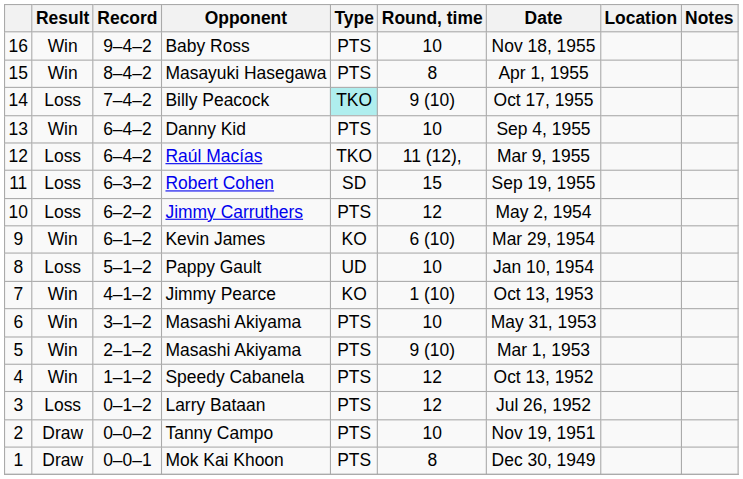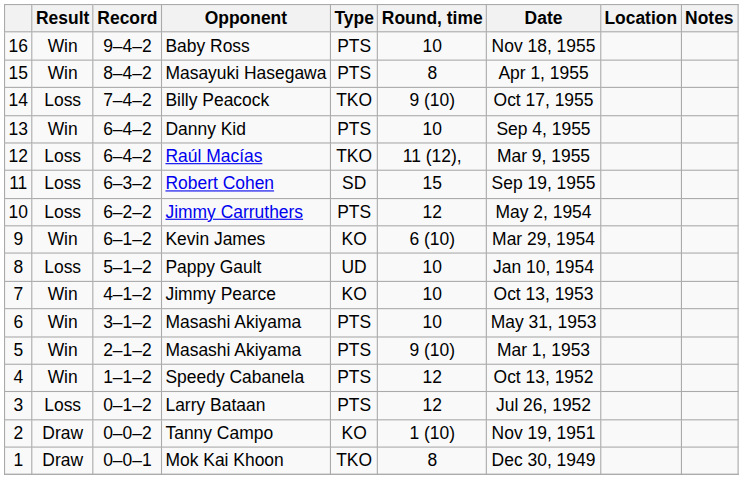 <table class="wikitable" style="text-align:center">
 <tr>
 <th></th>
 <th>Result</th>
 <th>Record</th>
 <th>Opponent</th>
 <th>Type</th>
 <th>Round, time</th>
 <th>Date</th>
 <th>Location</th>
 <th>Notes</th>
 </tr>
 <tr>
 <td>16</td>
 <td>Win</td>
 <td>9–4–2</td>
 <td align=left>Baby Ross</td>
 <td>PTS</td>
 <td>10</td>
 <td>Nov 18, 1955</td>
 <td style="text-align:left;"></td>
 <td></td>
 </tr>
 <tr>
 <td>15</td>
 <td>Win</td>
 <td>8–4–2</td>
 <td align=left>Masayuki Hasegawa</td>
 <td>PTS</td>
 <td>8</td>
 <td>Apr 1, 1955</td>
 <td style="text-align:left;"></td>
 <td></td>
 </tr>
 <tr>
 <td>14</td>
 <td>Loss</td>
 <td>7–4–2</td>
 <td align=left>Billy Peacock</td>
-<td style="background: paleturquoise;">TKO</td>
+<td>TKO</td>
 <td>9 (10)</td>
 <td>Oct 17, 1955</td>
 <td style="text-align:left;"></td>
 <td></td>
 </tr>
 <tr>
 <td>13</td>
 <td>Win</td>
 <td>6–4–2</td>
 <td align=left>Danny Kid</td>
 <td>PTS</td>
 <td>10</td>
 <td>Sep 4, 1955</td>
 <td style="text-align:left;"></td>
 <td></td>
 </tr>
 <tr>
 <td>12</td>
 <td>Loss</td>
 <td>6–4–2</td>
 <td align=left><a href='#'>Raúl Macías</a></td>
 <td>TKO</td>
 <td>11 (12), </td>
 <td>Mar 9, 1955</td>
 <td style="text-align:left;"></td>
 <td style="text-align:left;"></td>
 </tr>
 <tr>
 <td>11</td>
 <td>Loss</td>
 <td>6–3–2</td>
 <td align=left><a href='#'>Robert Cohen</a></td>
 <td>SD</td>
 <td>15</td>
 <td>Sep 19, 1955</td>
 <td style="text-align:left;"></td>
 <td style="text-align:left;"></td>
 </tr>
 <tr>
 <td>10</td>
 <td>Loss</td>
 <td>6–2–2</td>
 <td align=left><a href='#'>Jimmy Carruthers</a></td>
 <td>PTS</td>
 <td>12</td>
 <td>May 2, 1954</td>
 <td style="text-align:left;"></td>
 <td style="text-align:left;"></td>
 </tr>
 <tr>
 <td>9</td>
 <td>Win</td>
 <td>6–1–2</td>
 <td align=left>Kevin James</td>
 <td>KO</td>
 <td>6 (10)</td>
 <td>Mar 29, 1954</td>
 <td style="text-align:left;"></td>
 <td></td>
 </tr>
 <tr>
 <td>8</td>
 <td>Loss</td>
 <td>5–1–2</td>
 <td align=left>Pappy Gault</td>
 <td>UD</td>
 <td>10</td>
 <td>Jan 10, 1954</td>
 <td style="text-align:left;"></td>
 <td></td>
 </tr>
 <tr>
 <td>7</td>
 <td>Win</td>
 <td>4–1–2</td>
 <td align=left>Jimmy Pearce</td>
 <td>KO</td>
-<td>1 (10)</td>
+<td>10</td>
 <td>Oct 13, 1953</td>
 <td style="text-align:left;"></td>
 <td></td>
 </tr>
 <tr>
 <td>6</td>
 <td>Win</td>
 <td>3–1–2</td>
 <td align=left>Masashi Akiyama</td>
 <td>PTS</td>
 <td>10</td>
 <td>May 31, 1953</td>
 <td style="text-align:left;"></td>
 <td></td>
 </tr>
 <tr>
 <td>5</td>
 <td>Win</td>
 <td>2–1–2</td>
 <td align=left>Masashi Akiyama</td>
 <td>PTS</td>
 <td>9 (10)</td>
 <td>Mar 1, 1953</td>
 <td style="text-align:left;"></td>
 <td style="text-align:left;"></td>
 </tr>
 <tr>
 <td>4</td>
 <td>Win</td>
 <td>1–1–2</td>
 <td align=left>Speedy Cabanela</td>
 <td>PTS</td>
 <td>12</td>
 <td>Oct 13, 1952</td>
 <td style="text-align:left;"></td>
 <td style="text-align:left;"></td>
 </tr>
 <tr>
 <td>3</td>
 <td>Loss</td>
 <td>0–1–2</td>
 <td align=left>Larry Bataan</td>
 <td>PTS</td>
 <td>12</td>
 <td>Jul 26, 1952</td>
 <td style="text-align:left;"></td>
 <td style="text-align:left;"></td>
 </tr>
 <tr>
 <td>2</td>
 <td>Draw</td>
 <td>0–0–2</td>
 <td align=left>Tanny Campo</td>
-<td>PTS</td>
-<td>10</td>
+<td>KO</td>
+<td>1 (10)</td>
 <td>Nov 19, 1951</td>
 <td style="text-align:left;"></td>
 <td></td>
 </tr>
 <tr>
 <td>1</td>
 <td>Draw</td>
 <td>0–0–1</td>
 <td align=left>Mok Kai Khoon</td>
-<td>PTS</td>
+<td>TKO</td>
 <td>8</td>
 <td>Dec 30, 1949</td>
 <td style="text-align:left;"></td>
 <td></td>
 </tr>
 <tr>
 </tr>
 </table>
